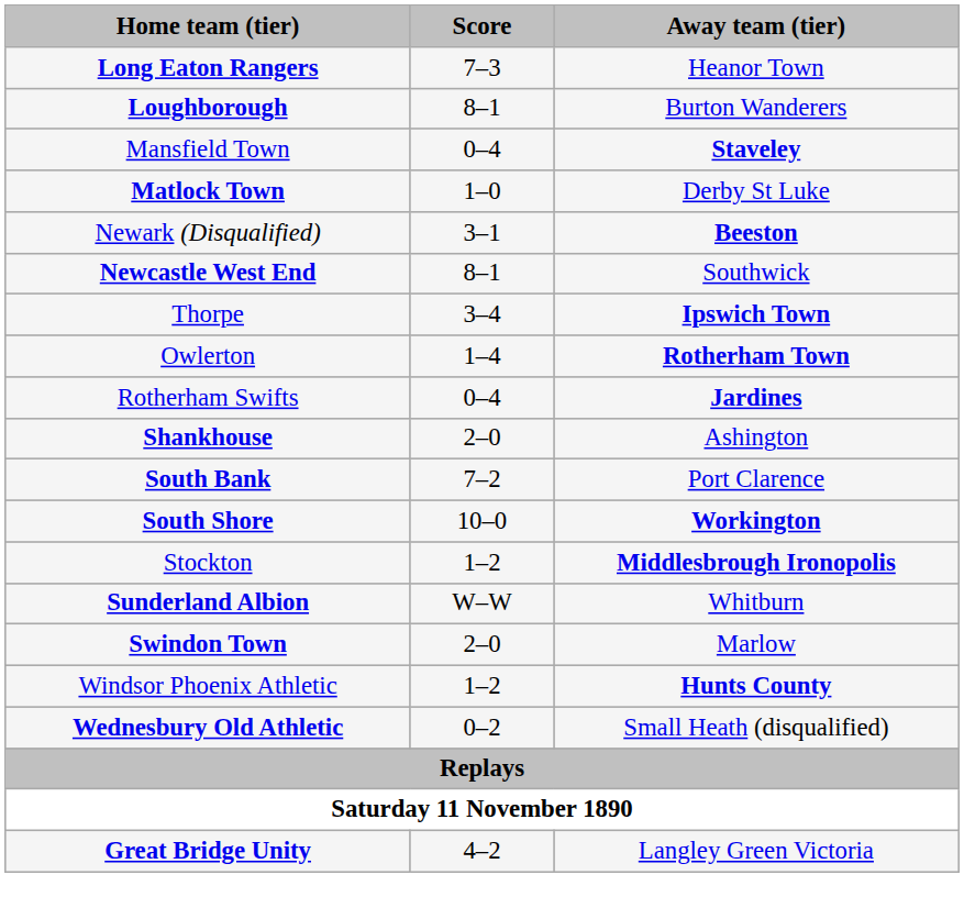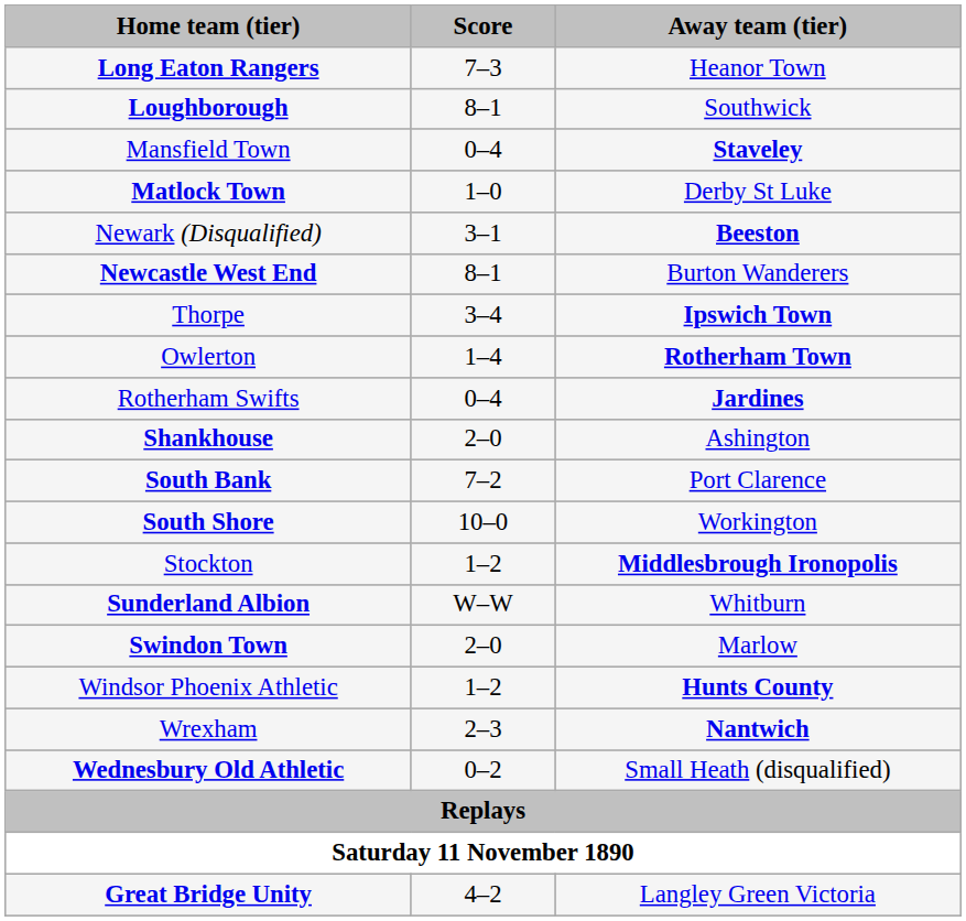 <table class="wikitable" style="width: 550px; background:WhiteSmoke; text-align:center; font-size:90%">
 <tr>
 <td scope="col" style="width: 42.50%; background:silver;"><strong>Home team (tier)</strong></td>
 <td scope="col" style="width: 15.00%; background:silver;"><strong>Score</strong></td>
 <td scope="col" style="width: 42.50%; background:silver;"><strong>Away team (tier)</strong></td>
 </tr>
 <tr>
 <td><strong><a href='#'>Long Eaton Rangers</a></strong></td>
 <td>7–3</td>
 <td><a href='#'>Heanor Town</a></td>
 </tr>
 <tr>
 <td><strong><a href='#'>Loughborough</a></strong></td>
 <td>8–1</td>
-<td><a href='#'>Burton Wanderers</a></td>
+<td><a href='#'>Southwick</a></td>
 </tr>
 <tr>
 <td><a href='#'>Mansfield Town</a></td>
 <td>0–4</td>
 <td><strong><a href='#'>Staveley</a></strong></td>
 </tr>
 <tr>
 <td><strong><a href='#'>Matlock Town</a></strong></td>
 <td>1–0</td>
 <td><a href='#'>Derby St Luke</a></td>
 </tr>
 <tr>
 <td><a href='#'>Newark</a> <em>(Disqualified)</em></td>
 <td>3–1</td>
 <td><strong><a href='#'>Beeston</a></strong></td>
 </tr>
 <tr>
 <td><strong><a href='#'>Newcastle West End</a></strong></td>
 <td>8–1</td>
-<td><a href='#'>Southwick</a></td>
+<td><a href='#'>Burton Wanderers</a></td>
 </tr>
 <tr>
 <td><a href='#'>Thorpe</a></td>
 <td>3–4</td>
 <td><strong><a href='#'>Ipswich Town</a></strong></td>
 </tr>
 <tr>
 <td><a href='#'>Owlerton</a></td>
 <td>1–4</td>
 <td><strong><a href='#'>Rotherham Town</a></strong></td>
 </tr>
 <tr>
 <td><a href='#'>Rotherham Swifts</a></td>
 <td>0–4</td>
 <td><strong><a href='#'>Jardines</a></strong></td>
 </tr>
 <tr>
 <td><strong><a href='#'>Shankhouse</a></strong></td>
 <td>2–0</td>
 <td><a href='#'>Ashington</a></td>
 </tr>
 <tr>
 <td><strong><a href='#'>South Bank</a></strong></td>
 <td>7–2</td>
 <td><a href='#'>Port Clarence</a></td>
 </tr>
 <tr>
 <td><strong><a href='#'>South Shore</a></strong></td>
 <td>10–0</td>
-<td><strong><a href='#'>Workington</a></strong></td>
+<td><a href='#'>Workington</a></td>
 </tr>
 <tr>
 <td><a href='#'>Stockton</a></td>
 <td>1–2</td>
 <td><strong><a href='#'>Middlesbrough Ironopolis</a></strong></td>
 </tr>
 <tr>
 <td><strong><a href='#'>Sunderland Albion</a></strong></td>
 <td>W–W</td>
 <td><a href='#'>Whitburn</a></td>
 </tr>
 <tr>
 <td><strong><a href='#'>Swindon Town</a></strong></td>
 <td>2–0</td>
 <td><a href='#'>Marlow</a></td>
 </tr>
 <tr>
 <td><a href='#'>Windsor Phoenix Athletic</a></td>
 <td>1–2</td>
 <td><strong><a href='#'>Hunts County</a></strong></td>
 </tr>
 <tr>
+<td><a href='#'>Wrexham</a></td>
+<td>2–3</td>
+<td><strong><a href='#'>Nantwich</a></strong></td>
+</tr>
+<tr>
 <td><strong><a href='#'>Wednesbury Old Athletic</a></strong></td>
 <td>0–2</td>
 <td><a href='#'>Small Heath</a> (disqualified)</td>
 </tr>
 <tr>
 <td colspan="3" style= background:Silver><strong>Replays</strong></td>
 </tr>
 <tr>
 <td colspan="3" style= background:White><strong>Saturday 11 November 1890</strong></td>
 </tr>
 <tr>
 <td><strong><a href='#'>Great Bridge Unity</a></strong></td>
 <td>4–2</td>
 <td><a href='#'>Langley Green Victoria</a></td>
 </tr>
 </table>
